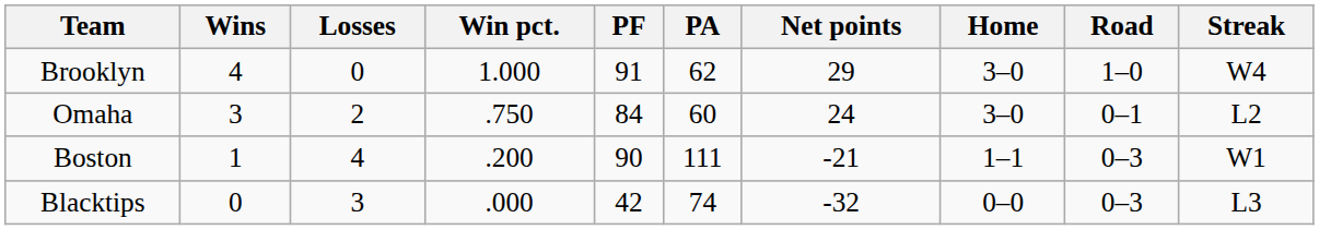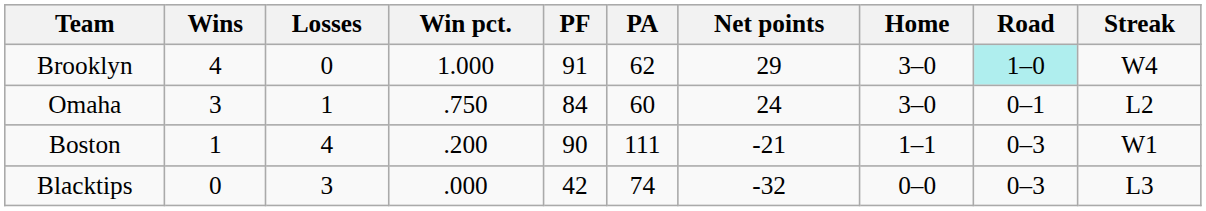 <table class="wikitable sortable" style="width: 60%; text-align:center">
 <tr>
 <th><strong>Team</strong></th>
 <th><strong>Wins</strong></th>
 <th><strong>Losses</strong></th>
 <th><strong>Win pct.</strong></th>
 <th><strong>PF</strong></th>
 <th><strong>PA</strong></th>
 <th><strong>Net points</strong></th>
 <th><strong>Home</strong></th>
 <th><strong>Road</strong></th>
 <th><strong>Streak</strong></th>
 </tr>
 <tr>
 <td>Brooklyn</td>
 <td>4</td>
 <td>0</td>
 <td>1.000</td>
 <td>91</td>
 <td>62</td>
 <td>29</td>
 <td>3–0</td>
-<td>1–0</td>
+<td style="background: paleturquoise;">1–0</td>
 <td>W4</td>
 </tr>
 <tr>
 <td>Omaha</td>
 <td>3</td>
-<td>2</td>
+<td>1</td>
 <td>.750</td>
 <td>84</td>
 <td>60</td>
 <td>24</td>
 <td>3–0</td>
 <td>0–1</td>
 <td>L2</td>
 </tr>
 <tr>
 <td>Boston</td>
 <td>1</td>
 <td>4</td>
 <td>.200</td>
 <td>90</td>
 <td>111</td>
 <td>-21</td>
 <td>1–1</td>
 <td>0–3</td>
 <td>W1</td>
 </tr>
 <tr>
 <td>Blacktips</td>
 <td>0</td>
 <td>3</td>
 <td>.000</td>
 <td>42</td>
 <td>74</td>
 <td>-32</td>
 <td>0–0</td>
 <td>0–3</td>
 <td>L3</td>
 </tr>
 </table>
